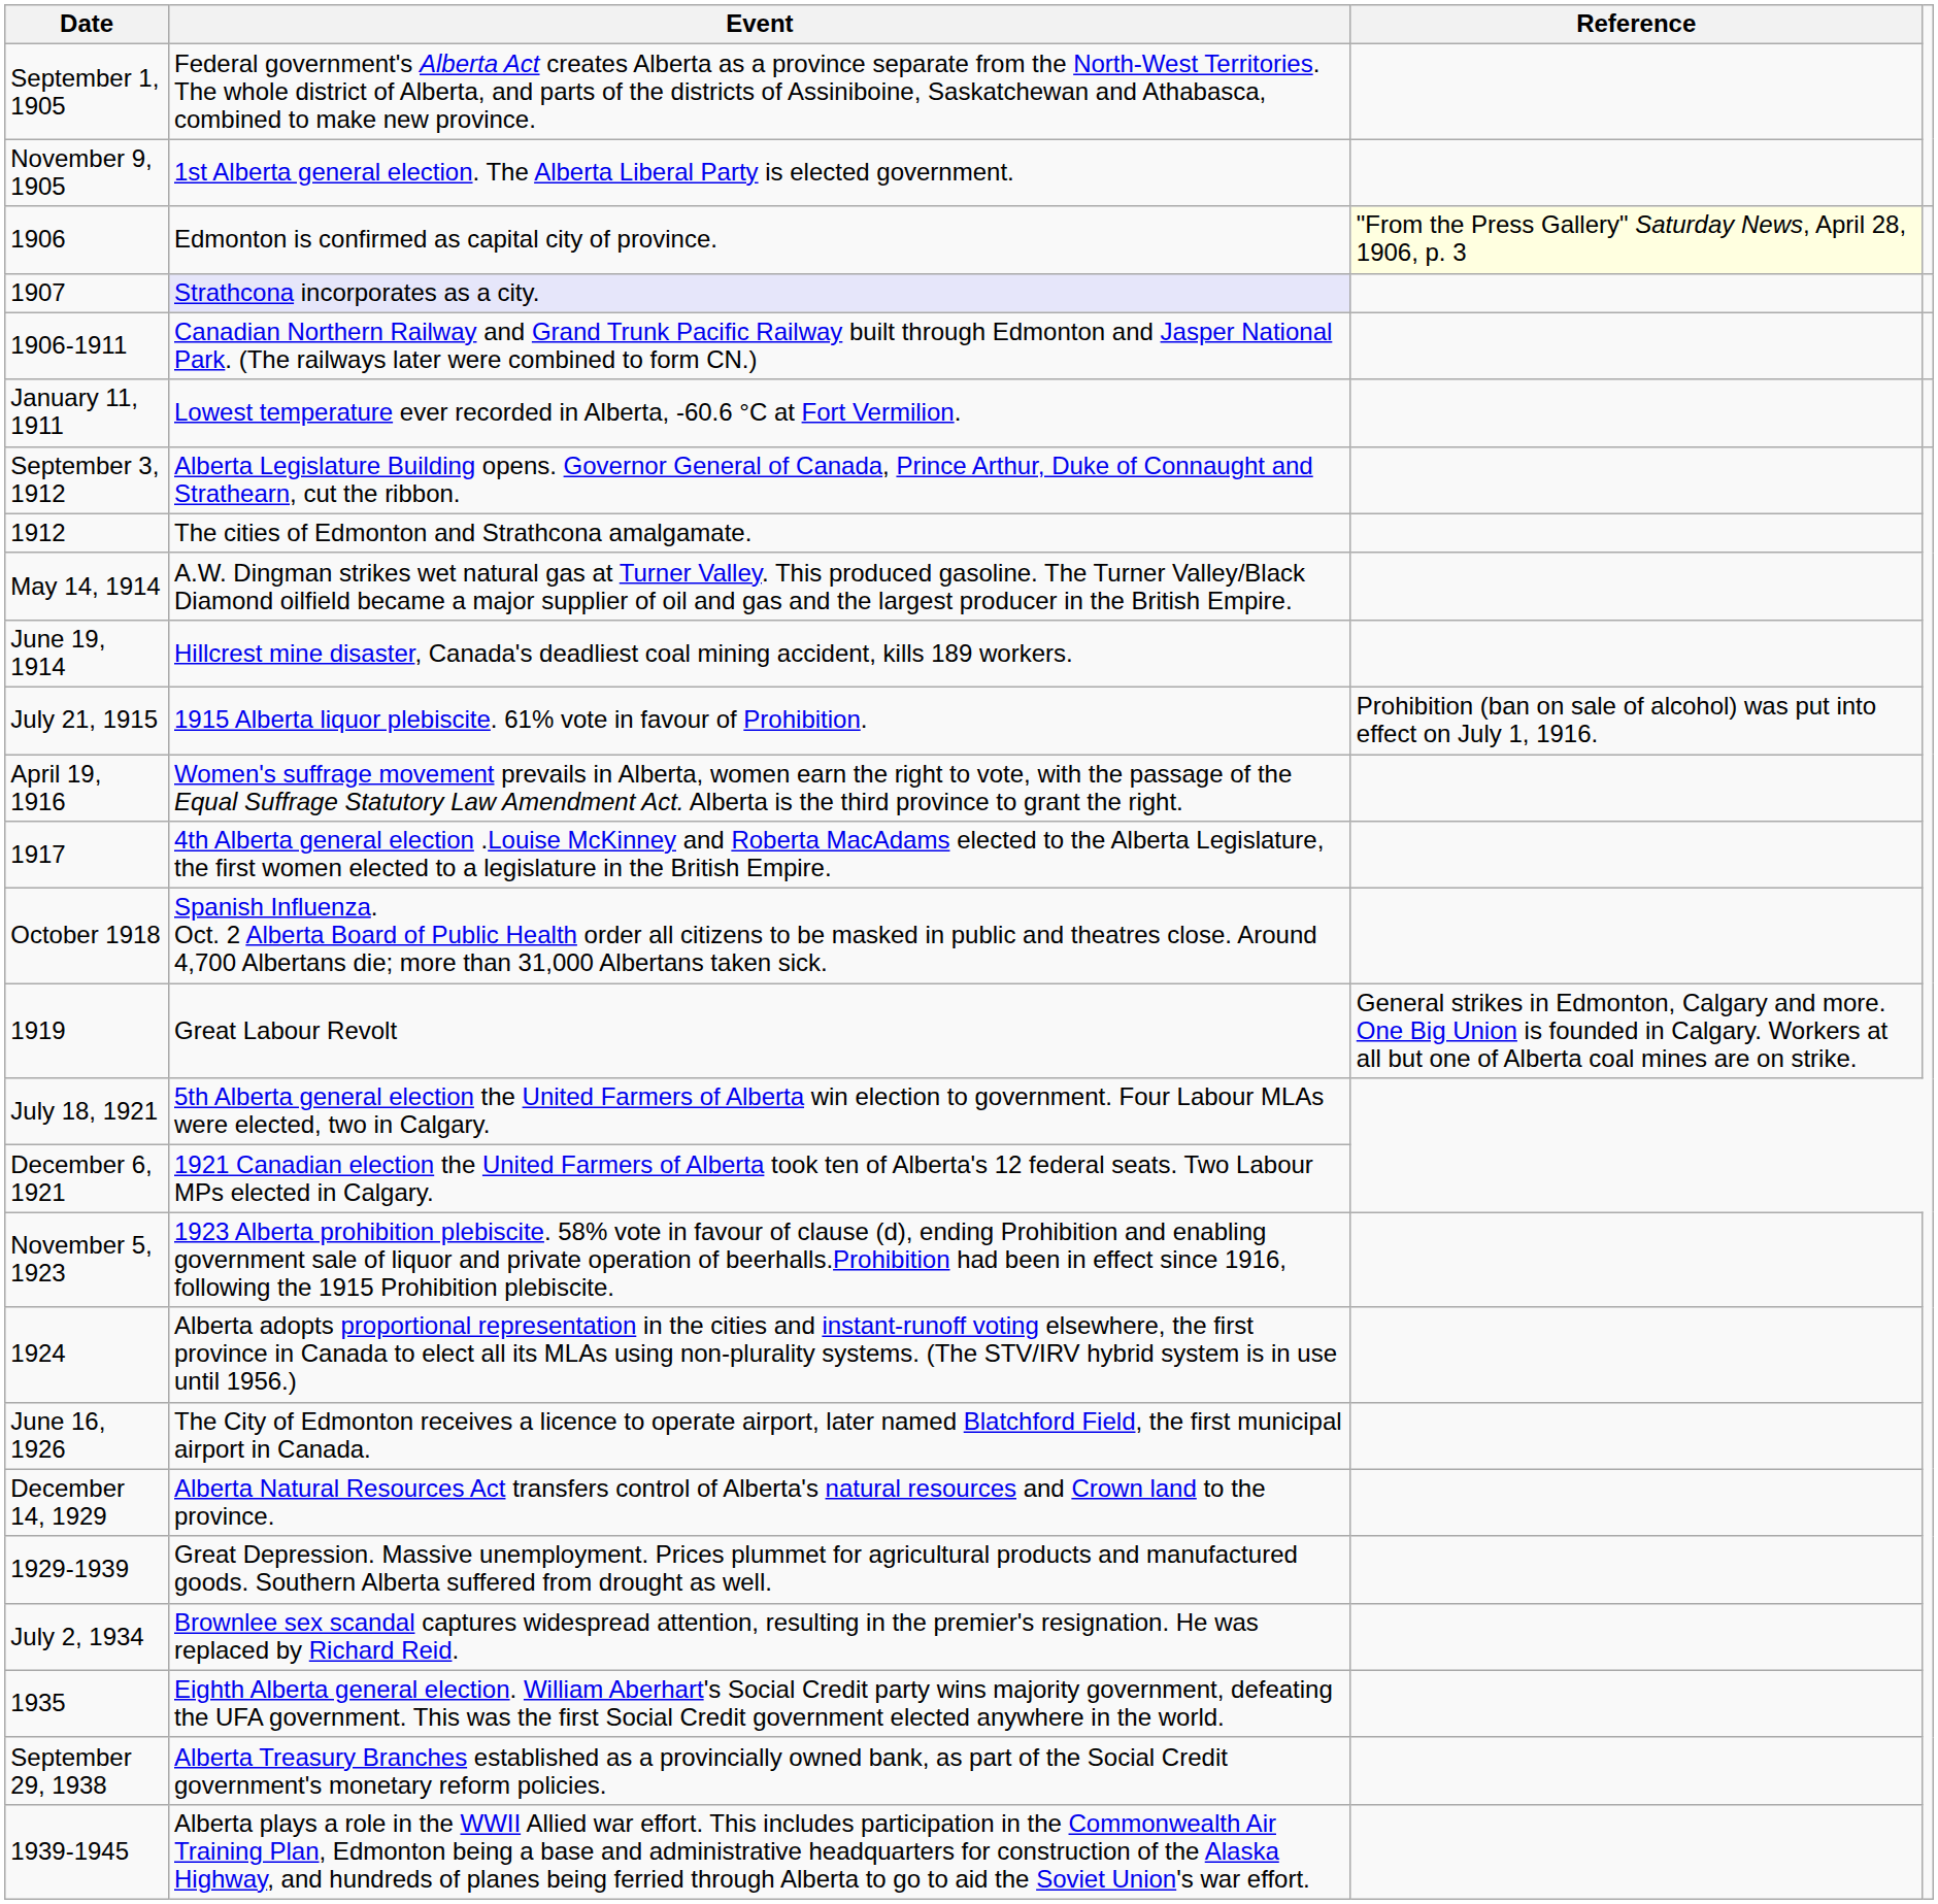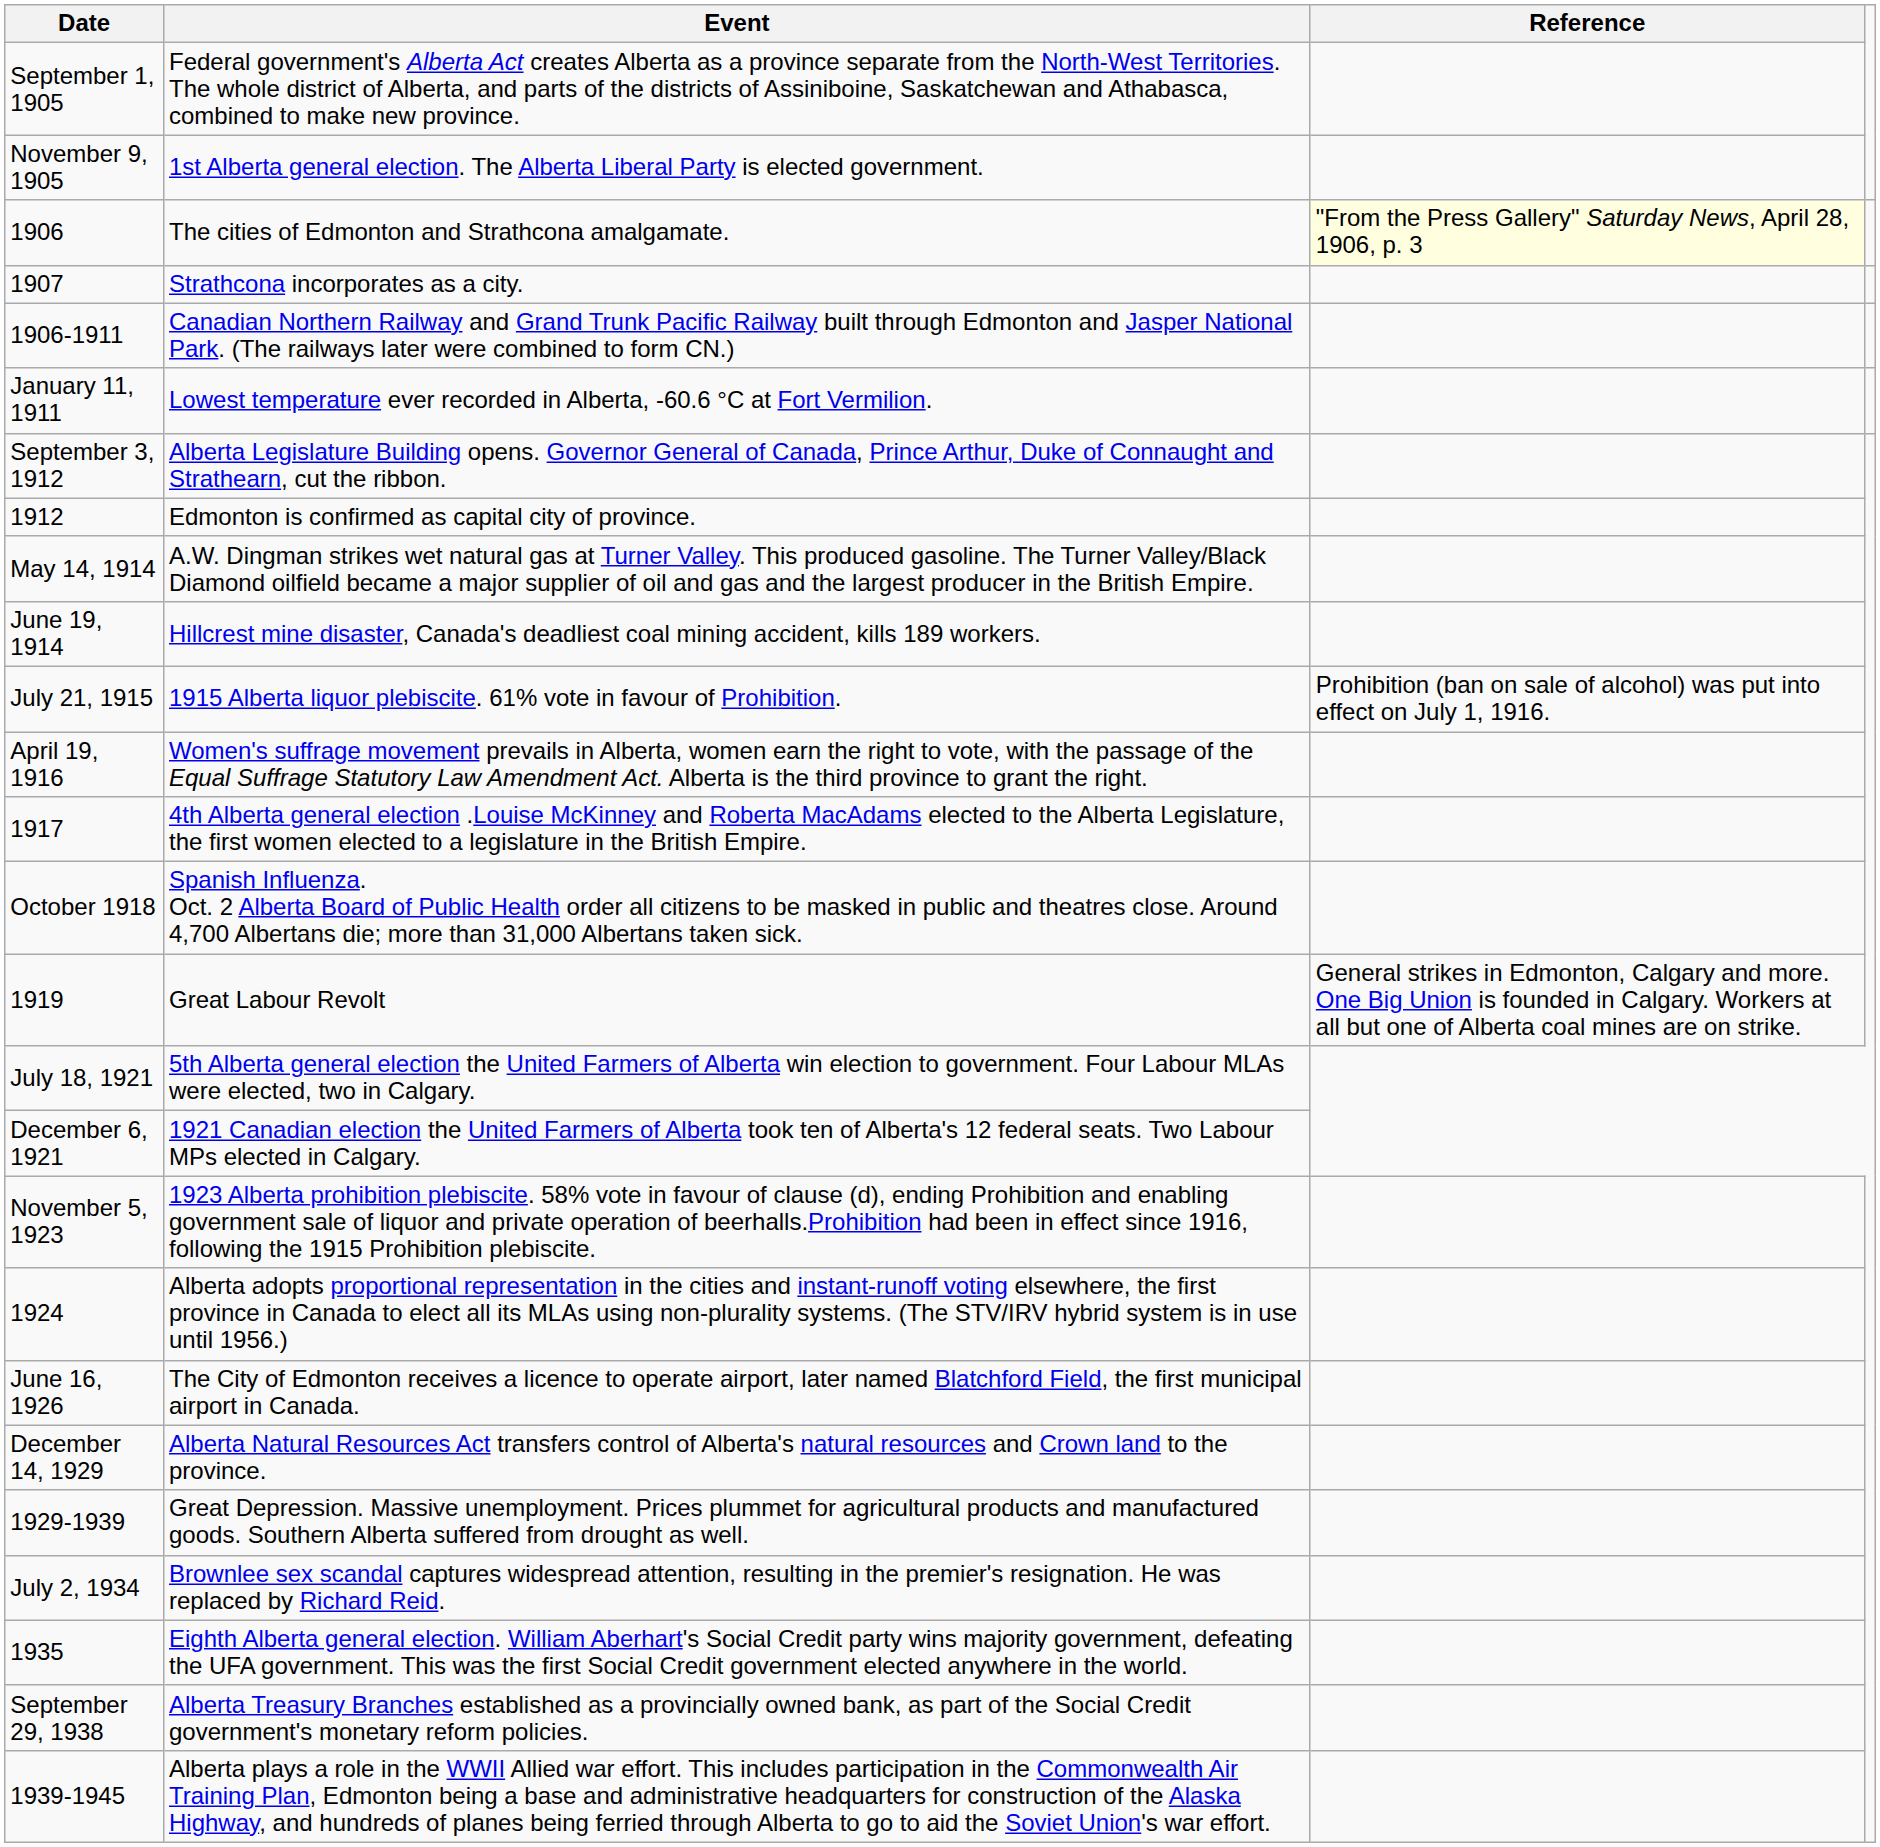 <table class="wikitable sortable">
 <tr>
 <th>Date</th>
 <th>Event</th>
 <th>Reference</th>
 </tr>
 <tr>
 <td>September 1, 1905</td>
 <td>Federal government's <em><a href='#'>Alberta Act</a></em> creates Alberta as a province separate from the <a href='#'>North-West Territories</a>. The whole district of Alberta, and parts of the districts of Assiniboine, Saskatchewan and Athabasca,  combined to make new province.</td>
 <td></td>
 </tr>
 <tr>
 <td>November 9, 1905</td>
 <td><a href='#'>1st Alberta general election</a>. The <a href='#'>Alberta Liberal Party</a> is elected government.</td>
 <td></td>
 </tr>
 <tr>
 <td>1906</td>
-<td>Edmonton is confirmed as capital city of province.</td>
+<td>The cities of Edmonton and Strathcona amalgamate.</td>
 <td style="background: lightyellow;">"From the Press Gallery" <em>Saturday News</em>, April 28, 1906, p. 3</td>
 <td></td>
 </tr>
 <tr>
 <td>1907</td>
-<td style="background: lavender;"><a href='#'>Strathcona</a> incorporates as a city.</td>
+<td><a href='#'>Strathcona</a> incorporates as a city.</td>
 <td></td>
 <td></td>
 </tr>
 <tr>
 <td>1906-1911</td>
 <td><a href='#'>Canadian Northern Railway</a> and <a href='#'>Grand Trunk Pacific Railway</a> built through Edmonton and <a href='#'>Jasper National Park</a>. (The railways later were combined to form CN.)</td>
 <td></td>
 <td></td>
 </tr>
 <tr>
 <td>January 11, 1911</td>
 <td><a href='#'>Lowest temperature</a> ever recorded in Alberta, -60.6 °C at <a href='#'>Fort Vermilion</a>.</td>
 <td></td>
 <td></td>
 </tr>
 <tr>
 <td>September 3, 1912</td>
 <td><a href='#'>Alberta Legislature Building</a> opens. <a href='#'>Governor General of Canada</a>, <a href='#'>Prince Arthur, Duke of Connaught and Strathearn</a>, cut the ribbon.</td>
 <td></td>
 </tr>
 <tr>
 <td>1912</td>
-<td>The cities of Edmonton and Strathcona amalgamate.</td>
+<td>Edmonton is confirmed as capital city of province.</td>
 <td></td>
 </tr>
 <tr>
 <td>May 14, 1914</td>
 <td>A.W. Dingman strikes wet natural gas at <a href='#'>Turner Valley</a>. This produced gasoline. The Turner Valley/Black Diamond oilfield became a major supplier of oil and gas and the largest producer in the British Empire.</td>
 <td></td>
 </tr>
 <tr>
 <td>June 19, 1914</td>
 <td><a href='#'>Hillcrest mine disaster</a>, Canada's deadliest coal mining accident, kills 189 workers.</td>
 <td></td>
 </tr>
 <tr>
 <td>July 21, 1915</td>
 <td><a href='#'>1915 Alberta liquor plebiscite</a>. 61% vote in favour of <a href='#'>Prohibition</a>.</td>
 <td> Prohibition (ban on sale of alcohol) was put into effect on July 1, 1916.</td>
 </tr>
 <tr>
 <td>April 19, 1916</td>
 <td><a href='#'>Women's suffrage movement</a> prevails in Alberta, women earn the right to vote, with the passage of the <em>Equal Suffrage Statutory Law Amendment Act.</em>  Alberta is the third province to grant the right.</td>
 <td></td>
 </tr>
 <tr>
 <td>1917</td>
 <td><a href='#'>4th Alberta general election</a> .<a href='#'>Louise McKinney</a> and <a href='#'>Roberta MacAdams</a> elected to the Alberta Legislature, the first women elected to a legislature in the British Empire.</td>
 <td></td>
 </tr>
 <tr>
 <td>October 1918</td>
 <td><a href='#'>Spanish Influenza</a>.<br>Oct. 2 <a href='#'>Alberta Board of Public Health</a> order all citizens to be masked in public and theatres close. Around 4,700 Albertans die; more than 31,000 Albertans taken sick.</td>
 <td></td>
 </tr>
 <tr>
 <td>1919</td>
 <td>Great Labour Revolt</td>
 <td>General strikes in Edmonton, Calgary and more. <a href='#'>One Big Union</a> is founded in Calgary. Workers at all but one of Alberta coal mines are on strike.</td>
 </tr>
 <tr>
 <td>July 18, 1921</td>
 <td><a href='#'>5th Alberta general election</a>  the <a href='#'>United Farmers of Alberta</a> win election to government. Four Labour MLAs were elected, two in Calgary.</td>
 </tr>
 <tr>
 <td>December 6, 1921</td>
 <td><a href='#'>1921 Canadian election</a>  the <a href='#'>United Farmers of Alberta</a> took ten of Alberta's 12 federal seats. Two Labour MPs elected in Calgary.</td>
 </tr>
 <tr>
 <td>November 5, 1923</td>
 <td><a href='#'>1923 Alberta prohibition plebiscite</a>. 58% vote in favour of clause (d), ending Prohibition and enabling government sale of liquor and private operation of beerhalls.<a href='#'>Prohibition</a> had been in effect since 1916, following the 1915 Prohibition plebiscite.</td>
 <td></td>
 </tr>
 <tr>
 <td>1924</td>
 <td>Alberta adopts <a href='#'>proportional representation</a> in the cities and <a href='#'>instant-runoff voting</a> elsewhere, the first province in Canada to elect all its MLAs using non-plurality systems. (The STV/IRV hybrid system is in use until 1956.)</td>
 <td></td>
 </tr>
 <tr>
 <td>June 16, 1926</td>
 <td>The City of Edmonton receives a licence to operate airport, later named <a href='#'>Blatchford Field</a>, the first municipal airport in Canada.</td>
 <td></td>
 </tr>
 <tr>
 <td>December 14, 1929</td>
 <td><a href='#'>Alberta Natural Resources Act</a> transfers control of Alberta's <a href='#'>natural resources</a> and <a href='#'>Crown land</a> to the province.</td>
 <td></td>
 </tr>
 <tr>
 <td>1929-1939</td>
 <td>Great Depression. Massive unemployment. Prices plummet for agricultural products and manufactured goods. Southern Alberta suffered from drought as well.</td>
 <td></td>
 </tr>
 <tr>
 <td>July 2, 1934</td>
 <td><a href='#'>Brownlee sex scandal</a> captures widespread attention, resulting in the premier's resignation. He was replaced by <a href='#'>Richard Reid</a>.</td>
 <td></td>
 </tr>
 <tr>
 <td>1935</td>
 <td><a href='#'>Eighth Alberta general election</a>. <a href='#'>William Aberhart</a>'s Social Credit party wins majority government, defeating the UFA government. This was the first Social Credit government elected anywhere in the world.</td>
 <td></td>
 </tr>
 <tr>
 <td>September 29, 1938</td>
 <td><a href='#'>Alberta Treasury Branches</a> established as a provincially owned bank, as part of the Social Credit government's monetary reform policies.</td>
 <td></td>
 </tr>
 <tr>
 <td>1939-1945</td>
 <td>Alberta plays a role in the <a href='#'>WWII</a> Allied war effort. This includes participation in the <a href='#'>Commonwealth Air Training Plan</a>, Edmonton being a base and administrative headquarters for construction of the <a href='#'>Alaska Highway</a>, and hundreds of planes being ferried through Alberta to go to aid the <a href='#'>Soviet Union</a>'s war effort.</td>
 <td></td>
 </tr>
 </table>
